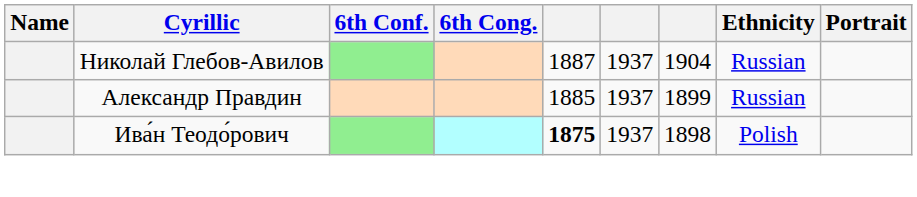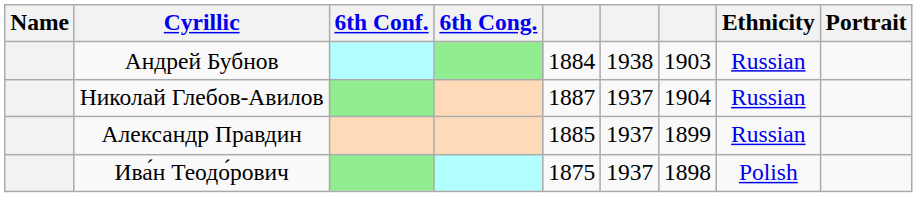 <table class="wikitable sortable" style=text-align:center>
 <tr>
 <th scope="col">Name</th>
 <th scope="col" class="unsortable"><a href='#'>Cyrillic</a></th>
 <th scope="col"><a href='#'>6th Conf.</a></th>
 <th scope="col"><a href='#'>6th Cong.</a></th>
 <th scope="col"></th>
 <th scope="col"></th>
 <th scope="col"></th>
 <th scope="col">Ethnicity</th>
 <th scope="col" class="unsortable">Portrait</th>
+</tr>
+<tr>
+<th align="center" scope="row" style="font-weight:normal;"></th>
+<td>Андрей Бубнов</td>
+<td bgcolor = #B2FFFF></td>
+<td bgcolor = LightGreen></td>
+<td>1884</td>
+<td>1938</td>
+<td>1903</td>
+<td><a href='#'>Russian</a></td>
+<td></td>
 </tr>
 <tr>
 <th align="center" scope="row" style="font-weight:normal;"></th>
 <td>Николай Глебов-Авилов</td>
 <td bgcolor = LightGreen></td>
 <td bgcolor = PeachPuff></td>
 <td>1887</td>
 <td>1937</td>
 <td>1904</td>
 <td><a href='#'>Russian</a></td>
 <td></td>
 </tr>
 <tr>
 <th align="center" scope="row" style="font-weight:normal;"></th>
 <td>Александр Правдин</td>
 <td bgcolor = PeachPuff></td>
 <td bgcolor = PeachPuff></td>
 <td>1885</td>
 <td>1937</td>
 <td>1899</td>
 <td><a href='#'>Russian</a></td>
 <td></td>
 </tr>
 <tr>
 <th align="center" scope="row" style="font-weight:normal;"></th>
 <td>Ива́н Теодо́рович</td>
 <td bgcolor = LightGreen></td>
 <td bgcolor = #B2FFFF></td>
-<td><strong>1875</strong></td>
+<td>1875</td>
 <td>1937</td>
 <td>1898</td>
 <td><a href='#'>Polish</a></td>
 <td></td>
 </tr>
 </table>
